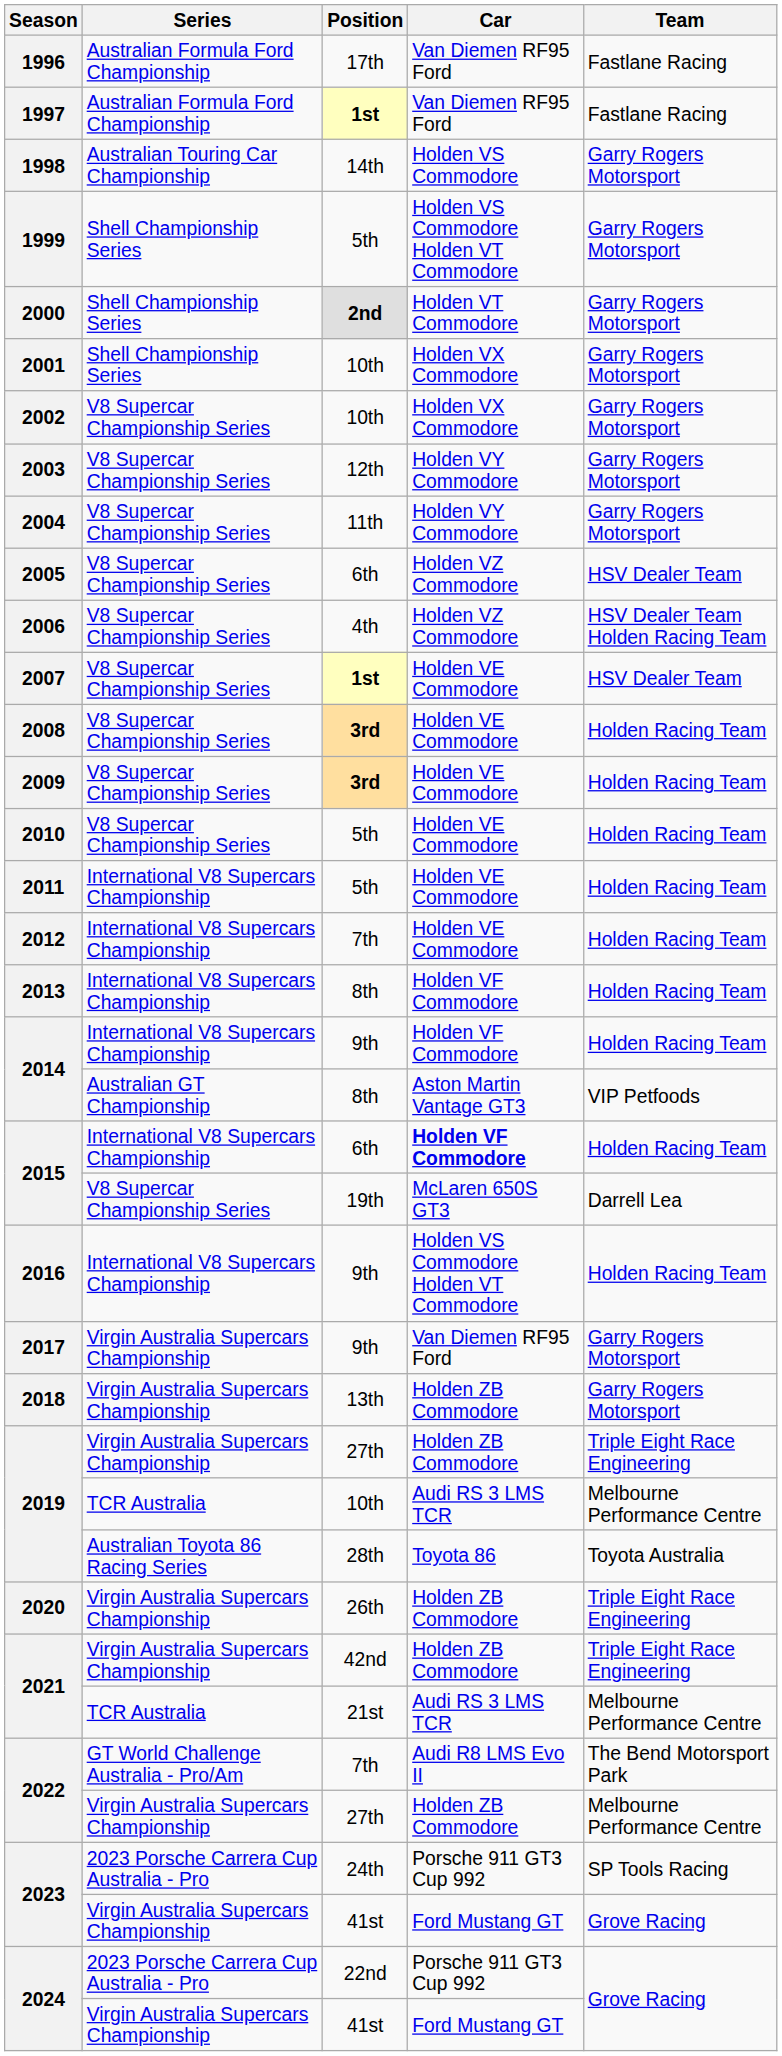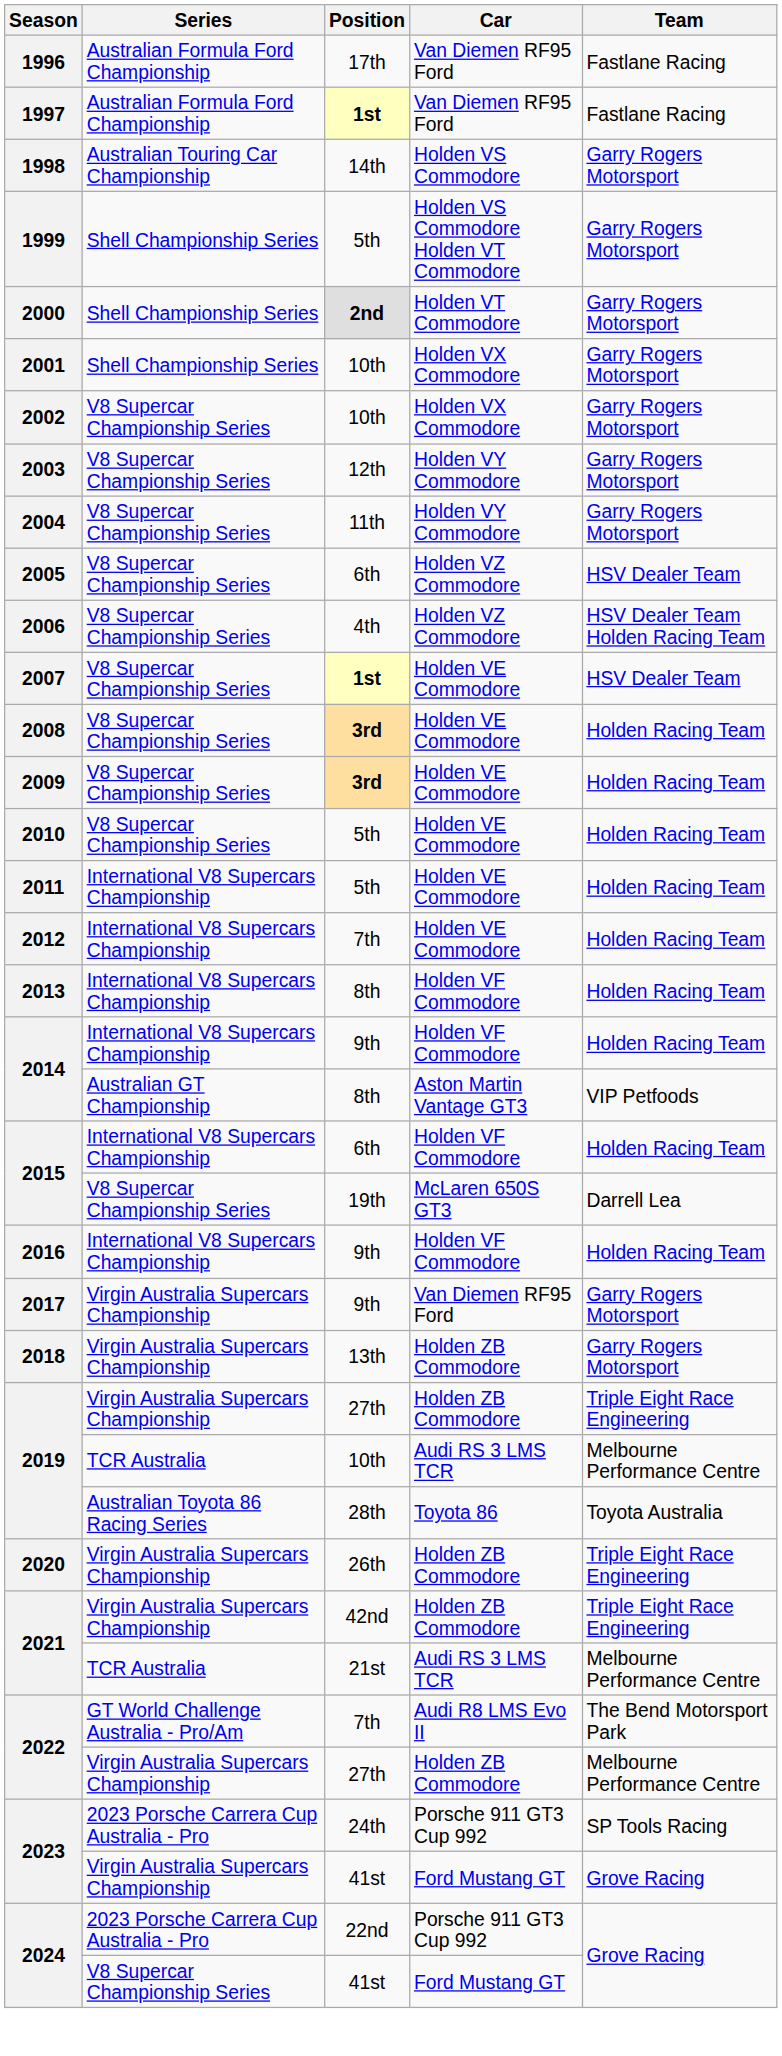 <table class="wikitable" style="font-size: 95%;">
 <tr>
 <th>Season</th>
 <th>Series</th>
 <th>Position</th>
 <th>Car</th>
 <th>Team</th>
 </tr>
 <tr>
 <th>1996</th>
 <td><a href='#'>Australian Formula Ford Championship</a></td>
 <td align="center">17th</td>
 <td><a href='#'>Van Diemen</a> RF95 Ford</td>
 <td>Fastlane Racing</td>
 </tr>
 <tr>
 <th>1997</th>
 <td><a href='#'>Australian Formula Ford Championship</a></td>
 <td align="center" style="background:#ffffbf;"><strong>1st</strong></td>
 <td><a href='#'>Van Diemen</a> RF95 Ford</td>
 <td>Fastlane Racing</td>
 </tr>
 <tr>
 <th>1998</th>
 <td><a href='#'>Australian Touring Car Championship</a></td>
 <td align="center">14th</td>
 <td><a href='#'>Holden VS Commodore</a></td>
 <td><a href='#'>Garry Rogers Motorsport</a></td>
 </tr>
 <tr>
 <th>1999</th>
 <td><a href='#'>Shell Championship Series</a></td>
 <td align="center">5th</td>
 <td><a href='#'>Holden VS Commodore</a><br> <a href='#'>Holden VT Commodore</a></td>
 <td><a href='#'>Garry Rogers Motorsport</a></td>
 </tr>
 <tr>
 <th>2000</th>
 <td><a href='#'>Shell Championship Series</a></td>
 <td align="center" style="background:#dfdfdf;"><strong>2nd</strong></td>
 <td><a href='#'>Holden VT Commodore</a></td>
 <td><a href='#'>Garry Rogers Motorsport</a></td>
 </tr>
 <tr>
 <th>2001</th>
 <td><a href='#'>Shell Championship Series</a></td>
 <td align="center">10th</td>
 <td><a href='#'>Holden VX Commodore</a></td>
 <td><a href='#'>Garry Rogers Motorsport</a></td>
 </tr>
 <tr>
 <th>2002</th>
 <td><a href='#'>V8 Supercar Championship Series</a></td>
 <td align="center">10th</td>
 <td><a href='#'>Holden VX Commodore</a></td>
 <td><a href='#'>Garry Rogers Motorsport</a></td>
 </tr>
 <tr>
 <th>2003</th>
 <td><a href='#'>V8 Supercar Championship Series</a></td>
 <td align="center">12th</td>
 <td><a href='#'>Holden VY Commodore</a></td>
 <td><a href='#'>Garry Rogers Motorsport</a></td>
 </tr>
 <tr>
 <th>2004</th>
 <td><a href='#'>V8 Supercar Championship Series</a></td>
 <td align="center">11th</td>
 <td><a href='#'>Holden VY Commodore</a></td>
 <td><a href='#'>Garry Rogers Motorsport</a></td>
 </tr>
 <tr>
 <th>2005</th>
 <td><a href='#'>V8 Supercar Championship Series</a></td>
 <td align="center">6th</td>
 <td><a href='#'>Holden VZ Commodore</a></td>
 <td><a href='#'>HSV Dealer Team</a></td>
 </tr>
 <tr>
 <th>2006</th>
 <td><a href='#'>V8 Supercar Championship Series</a></td>
 <td align="center">4th</td>
 <td><a href='#'>Holden VZ Commodore</a></td>
 <td><a href='#'>HSV Dealer Team</a> <br> <a href='#'>Holden Racing Team</a></td>
 </tr>
 <tr>
 <th>2007</th>
 <td><a href='#'>V8 Supercar Championship Series</a></td>
 <td align="center" style="background:#ffffbf;"><strong>1st</strong></td>
 <td><a href='#'>Holden VE Commodore</a></td>
 <td><a href='#'>HSV Dealer Team</a></td>
 </tr>
 <tr>
 <th>2008</th>
 <td><a href='#'>V8 Supercar Championship Series</a></td>
 <td align="center" style="background:#ffdf9f;"><strong>3rd</strong></td>
 <td><a href='#'>Holden VE Commodore</a></td>
 <td><a href='#'>Holden Racing Team</a></td>
 </tr>
 <tr>
 <th>2009</th>
 <td><a href='#'>V8 Supercar Championship Series</a></td>
 <td align="center" style="background:#ffdf9f;"><strong>3rd</strong></td>
 <td><a href='#'>Holden VE Commodore</a></td>
 <td><a href='#'>Holden Racing Team</a></td>
 </tr>
 <tr>
 <th>2010</th>
 <td><a href='#'>V8 Supercar Championship Series</a></td>
 <td align="center">5th</td>
 <td><a href='#'>Holden VE Commodore</a></td>
 <td><a href='#'>Holden Racing Team</a></td>
 </tr>
 <tr>
 <th>2011</th>
 <td><a href='#'>International V8 Supercars Championship</a></td>
 <td align="center">5th</td>
 <td><a href='#'>Holden VE Commodore</a></td>
 <td><a href='#'>Holden Racing Team</a></td>
 </tr>
 <tr>
 <th>2012</th>
 <td><a href='#'>International V8 Supercars Championship</a></td>
 <td align="center">7th</td>
 <td><a href='#'>Holden VE Commodore</a></td>
 <td><a href='#'>Holden Racing Team</a></td>
 </tr>
 <tr>
 <th>2013</th>
 <td><a href='#'>International V8 Supercars Championship</a></td>
 <td align="center">8th</td>
 <td><a href='#'>Holden VF Commodore</a></td>
 <td><a href='#'>Holden Racing Team</a></td>
 </tr>
 <tr>
 <th rowspan=2>2014</th>
 <td><a href='#'>International V8 Supercars Championship</a></td>
 <td align="center">9th</td>
 <td><a href='#'>Holden VF Commodore</a></td>
 <td><a href='#'>Holden Racing Team</a></td>
 </tr>
 <tr>
 <td><a href='#'>Australian GT Championship</a></td>
 <td align="center">8th</td>
 <td><a href='#'>Aston Martin Vantage GT3</a></td>
 <td>VIP Petfoods</td>
 </tr>
 <tr>
 <th rowspan=2>2015</th>
 <td><a href='#'>International V8 Supercars Championship</a></td>
 <td align="center">6th</td>
-<td><strong><a href='#'>Holden VF Commodore</a></strong></td>
+<td><a href='#'>Holden VF Commodore</a></td>
 <td><a href='#'>Holden Racing Team</a></td>
 </tr>
 <tr>
 <td><a href='#'>V8 Supercar Championship Series</a></td>
 <td align="center">19th</td>
 <td><a href='#'>McLaren 650S GT3</a></td>
 <td>Darrell Lea</td>
 </tr>
 <tr>
 <th>2016</th>
 <td><a href='#'>International V8 Supercars Championship</a></td>
 <td align="center">9th</td>
-<td><a href='#'>Holden VS Commodore</a><br> <a href='#'>Holden VT Commodore</a></td>
+<td><a href='#'>Holden VF Commodore</a></td>
 <td><a href='#'>Holden Racing Team</a></td>
 </tr>
 <tr>
 <th>2017</th>
 <td><a href='#'>Virgin Australia Supercars Championship</a></td>
 <td align="center">9th</td>
 <td><a href='#'>Van Diemen</a> RF95 Ford</td>
 <td><a href='#'>Garry Rogers Motorsport</a></td>
 </tr>
 <tr>
 <th>2018</th>
 <td><a href='#'>Virgin Australia Supercars Championship</a></td>
 <td align="center">13th</td>
 <td><a href='#'>Holden ZB Commodore</a></td>
 <td><a href='#'>Garry Rogers Motorsport</a></td>
 </tr>
 <tr>
 <th rowspan=3>2019</th>
 <td><a href='#'>Virgin Australia Supercars Championship</a></td>
 <td align="center">27th</td>
 <td><a href='#'>Holden ZB Commodore</a></td>
 <td><a href='#'>Triple Eight Race Engineering</a></td>
 </tr>
 <tr>
 <td><a href='#'>TCR Australia</a></td>
 <td align="center">10th</td>
 <td><a href='#'>Audi RS 3 LMS TCR</a></td>
 <td>Melbourne Performance Centre</td>
 </tr>
 <tr>
 <td><a href='#'>Australian Toyota 86 Racing Series</a></td>
 <td align="center">28th</td>
 <td><a href='#'>Toyota 86</a></td>
 <td>Toyota Australia</td>
 </tr>
 <tr>
 <th>2020</th>
 <td><a href='#'>Virgin Australia Supercars Championship</a></td>
 <td align="center">26th</td>
 <td><a href='#'>Holden ZB Commodore</a></td>
 <td><a href='#'>Triple Eight Race Engineering</a></td>
 </tr>
 <tr>
 <th rowspan=2>2021</th>
 <td><a href='#'>Virgin Australia Supercars Championship</a></td>
 <td align="center">42nd</td>
 <td><a href='#'>Holden ZB Commodore</a></td>
 <td><a href='#'>Triple Eight Race Engineering</a></td>
 </tr>
 <tr>
 <td><a href='#'>TCR Australia</a></td>
 <td align="center">21st</td>
 <td><a href='#'>Audi RS 3 LMS TCR</a></td>
 <td>Melbourne Performance Centre</td>
 </tr>
 <tr>
 <th rowspan=2>2022</th>
 <td><a href='#'>GT World Challenge Australia - Pro/Am</a></td>
 <td align="center">7th</td>
 <td><a href='#'>Audi R8 LMS Evo II</a></td>
 <td>The Bend Motorsport Park</td>
 </tr>
 <tr>
 <td><a href='#'>Virgin Australia Supercars Championship</a></td>
 <td align="center">27th</td>
 <td><a href='#'>Holden ZB Commodore</a></td>
 <td>Melbourne Performance Centre</td>
 </tr>
 <tr>
 <th rowspan=2>2023</th>
 <td><a href='#'>2023 Porsche Carrera Cup Australia - Pro</a></td>
 <td align="center">24th</td>
 <td>Porsche 911 GT3 Cup 992</td>
 <td>SP Tools Racing</td>
 </tr>
 <tr>
 <td><a href='#'>Virgin Australia Supercars Championship</a></td>
 <td align="center">41st</td>
 <td><a href='#'>Ford Mustang GT</a></td>
 <td><a href='#'>Grove Racing</a></td>
 </tr>
 <tr>
 <th rowspan=2>2024</th>
 <td><a href='#'>2023 Porsche Carrera Cup Australia - Pro</a></td>
 <td align="center">22nd</td>
 <td>Porsche 911 GT3 Cup 992</td>
 <td rowspan=2><a href='#'>Grove Racing</a></td>
 </tr>
 <tr>
-<td><a href='#'>Virgin Australia Supercars Championship</a></td>
+<td><a href='#'>V8 Supercar Championship Series</a></td>
 <td align="center">41st</td>
 <td><a href='#'>Ford Mustang GT</a></td>
 </tr>
 </table>
